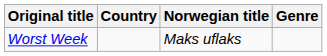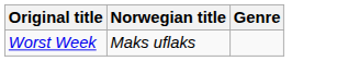 <table class="wikitable">
 <tr>
 <th>Original title</th>
-<th>Country</th>
 <th>Norwegian title</th>
 <th>Genre</th>
 </tr>
 <tr>
 <td><em><a href='#'>Worst Week</a></em></td>
-<td></td>
 <td><em>Maks uflaks</em></td>
 <td></td>
 </tr>
 </table>
